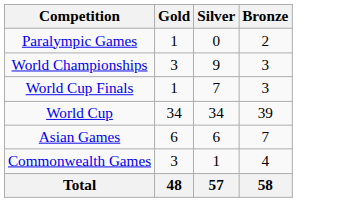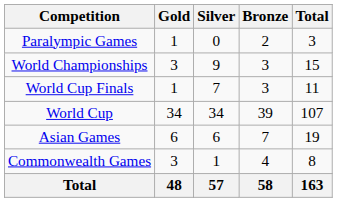 <table class="wikitable sortable" style="text-align:center;">
 <tr>
 <th>Competition</th>
 <th>Gold</th>
 <th>Silver</th>
 <th>Bronze</th>
+<th>Total</th>
 </tr>
 <tr>
 <td><a href='#'>Paralympic Games</a></td>
 <td>1</td>
 <td>0</td>
 <td>2</td>
+<td>3</td>
 </tr>
 <tr>
 <td><a href='#'>World Championships</a></td>
 <td>3</td>
 <td>9</td>
 <td>3</td>
+<td>15</td>
 </tr>
 <tr>
 <td><a href='#'>World Cup Finals</a></td>
 <td>1</td>
 <td>7</td>
 <td>3</td>
+<td>11</td>
 </tr>
 <tr>
 <td><a href='#'>World Cup</a></td>
 <td>34</td>
 <td>34</td>
 <td>39</td>
+<td>107</td>
 </tr>
 <tr>
 <td><a href='#'>Asian Games</a></td>
 <td>6</td>
 <td>6</td>
 <td>7</td>
+<td>19</td>
 </tr>
 <tr>
 <td><a href='#'>Commonwealth Games</a></td>
 <td>3</td>
 <td>1</td>
 <td>4</td>
+<td>8</td>
 </tr>
 <tr>
 <th>Total</th>
 <th>48</th>
 <th>57</th>
 <th>58</th>
+<th>163</th>
 </tr>
 </table>
